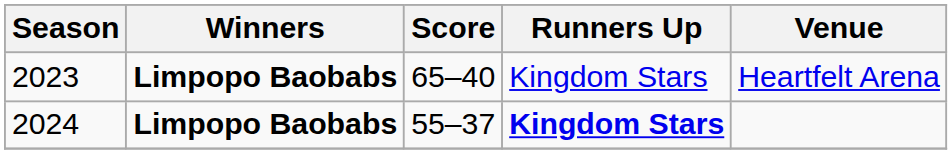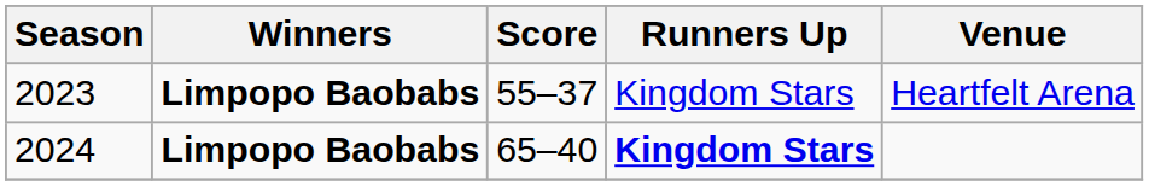 <table class="wikitable collapsible">
 <tr>
 <th>Season</th>
 <th>Winners</th>
 <th>Score</th>
 <th>Runners Up</th>
 <th>Venue</th>
 </tr>
 <tr>
 <td>2023</td>
 <td><strong>Limpopo Baobabs</strong></td>
-<td>65–40</td>
+<td>55–37</td>
 <td><a href='#'>Kingdom Stars</a></td>
 <td><a href='#'>Heartfelt Arena</a></td>
 </tr>
 <tr>
 <td>2024</td>
 <td><strong>Limpopo Baobabs</strong></td>
-<td>55–37</td>
+<td>65–40</td>
 <td><strong><a href='#'>Kingdom Stars</a></strong></td>
 <td></td>
 </tr>
 <tr>
 </tr>
 </table>
